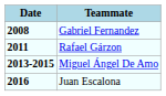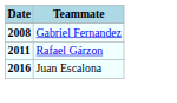 <table border="0" cellpadding="1" style="background:Azure;" class="sortable wikitable">
 <tr>
 <th style="background:LightBlue;">Date</th>
 <th style="background:LightBlue;">Teammate</th>
 </tr>
 <tr>
 <td><strong>2008</strong></td>
 <td><a href='#'>Gabriel Fernandez</a></td>
 </tr>
 <tr>
 <td><strong>2011</strong></td>
 <td><a href='#'>Rafael Gárzon</a></td>
 </tr>
 <tr>
-<td><strong>2013-2015</strong></td>
-<td><a href='#'>Miguel Ángel De Amo</a></td>
-</tr>
-<tr>
 <td><strong>2016</strong></td>
 <td>Juan Escalona</td>
 </tr>
 </table>
